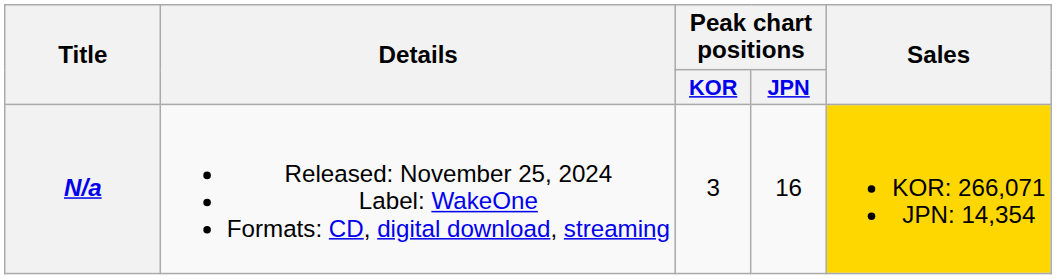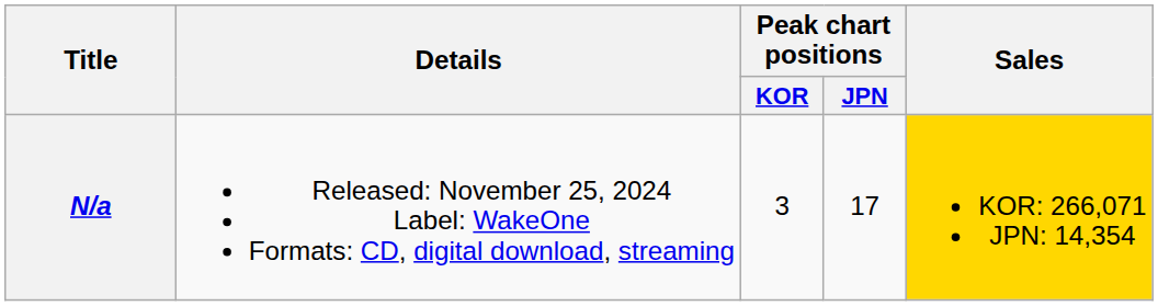 <table class="wikitable plainrowheaders" style="text-align:center">
 <tr>
 <th scope="col" rowspan="2" style="width:6em">Title</th>
 <th scope="col" rowspan="2">Details</th>
 <th scope="col" colspan="2">Peak chart positions</th>
 <th scope="col" rowspan="2">Sales</th>
 </tr>
 <tr>
 <th scope="col" style="font-size:90%; width:3em"><a href='#'>KOR</a><br></th>
 <th scope="col" style="font-size:90%; width:3em"><a href='#'>JPN</a><br></th>
 </tr>
 <tr>
 <th scope="row"><em><a href='#'>N/a</a></em></th>
 <td><br><ul><li>Released: November 25, 2024</li><li>Label: <a href='#'>WakeOne</a></li><li>Formats: <a href='#'>CD</a>, <a href='#'>digital download</a>, <a href='#'>streaming</a></li></ul></td>
 <td>3</td>
-<td>16</td>
+<td>17</td>
 <td style="background: gold;"><br><ul><li>KOR: 266,071</li><li>JPN: 14,354</li></ul></td>
 </tr>
 </table>
